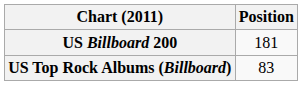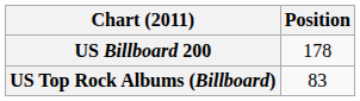 <table class="wikitable sortable plainrowheaders" style="text-align:center">
 <tr>
 <th scope="col">Chart (2011)</th>
 <th scope="col">Position</th>
 </tr>
 <tr>
 <th scope="row">US <em>Billboard</em> 200</th>
-<td>181</td>
+<td>178</td>
 </tr>
 <tr>
 <th scope="row">US Top Rock Albums (<em>Billboard</em>)</th>
 <td>83</td>
 </tr>
 </table>
